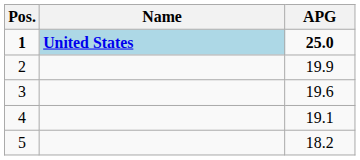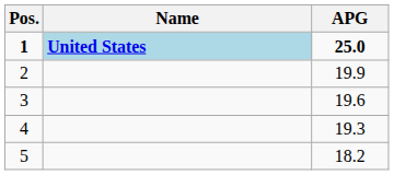 <table class="wikitable">
 <tr>
 <th style="width:10%;">Pos.</th>
 <th>Name</th>
 <th style="width:20%;">APG</th>
 </tr>
 <tr>
 <td align=center><strong>1</strong></td>
 <td style="background: lightblue;"><strong> <a href='#'>United States</a></strong></td>
 <td align=center><strong>25.0</strong></td>
 </tr>
 <tr>
 <td align=center>2</td>
 <td></td>
 <td align=center>19.9</td>
 </tr>
 <tr>
 <td align=center>3</td>
 <td></td>
 <td align=center>19.6</td>
 </tr>
 <tr>
 <td align=center>4</td>
 <td></td>
-<td align=center>19.1</td>
+<td align=center>19.3</td>
 </tr>
 <tr>
 <td align=center>5</td>
 <td></td>
 <td align=center>18.2</td>
 </tr>
 </table>
